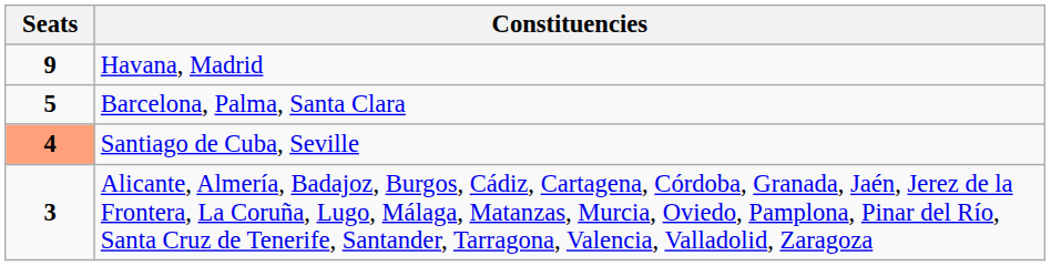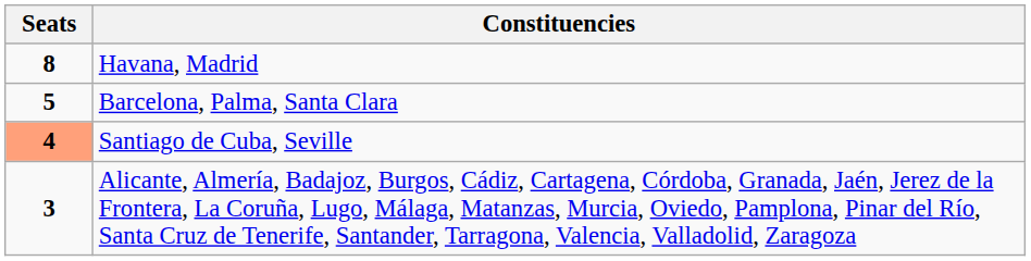 <table class="wikitable" style="text-align:left;">
 <tr>
 <th width="50">Seats</th>
 <th width="600">Constituencies</th>
 </tr>
 <tr>
-<td align="center"><strong>9</strong></td>
+<td align="center"><strong>8</strong></td>
 <td><a href='#'>Havana</a>, <a href='#'>Madrid</a></td>
 </tr>
 <tr>
 <td align="center"><strong>5</strong></td>
 <td><a href='#'>Barcelona</a>, <a href='#'>Palma</a>, <a href='#'>Santa Clara</a></td>
 </tr>
 <tr>
 <td align="center" style="background: lightsalmon;"><strong>4</strong></td>
 <td><a href='#'>Santiago de Cuba</a>, <a href='#'>Seville</a></td>
 </tr>
 <tr>
 <td align="center"><strong>3</strong></td>
 <td><a href='#'>Alicante</a>, <a href='#'>Almería</a>, <a href='#'>Badajoz</a>, <a href='#'>Burgos</a>, <a href='#'>Cádiz</a>, <a href='#'>Cartagena</a>, <a href='#'>Córdoba</a>, <a href='#'>Granada</a>, <a href='#'>Jaén</a>, <a href='#'>Jerez de la Frontera</a>, <a href='#'>La Coruña</a>, <a href='#'>Lugo</a>, <a href='#'>Málaga</a>, <a href='#'>Matanzas</a>, <a href='#'>Murcia</a>, <a href='#'>Oviedo</a>, <a href='#'>Pamplona</a>, <a href='#'>Pinar del Río</a>, <a href='#'>Santa Cruz de Tenerife</a>, <a href='#'>Santander</a>, <a href='#'>Tarragona</a>, <a href='#'>Valencia</a>, <a href='#'>Valladolid</a>, <a href='#'>Zaragoza</a></td>
 </tr>
 </table>
